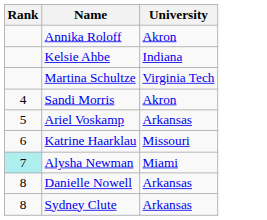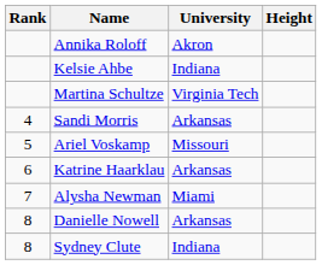 <table class="wikitable sortable" style="text-align:center">
 <tr>
 <th>Rank</th>
 <th>Name</th>
 <th>University</th>
+<th>Height</th>
 </tr>
 <tr>
 <td></td>
 <td align=left><a href='#'>Annika Roloff</a> </td>
 <td align=left><a href='#'>Akron</a></td>
+<td></td>
 </tr>
 <tr>
 <td></td>
 <td align=left><a href='#'>Kelsie Ahbe</a> </td>
 <td align=left><a href='#'>Indiana</a></td>
+<td></td>
 </tr>
 <tr>
 <td></td>
 <td align=left><a href='#'>Martina Schultze</a></td>
 <td align="left"><a href='#'>Virginia Tech</a></td>
+<td></td>
 </tr>
 <tr>
 <td>4</td>
 <td align=left><a href='#'>Sandi Morris</a></td>
-<td align=left><a href='#'>Akron</a></td>
+<td align=left><a href='#'>Arkansas</a></td>
+<td></td>
 </tr>
 <tr>
 <td>5</td>
 <td align=left><a href='#'>Ariel Voskamp</a></td>
-<td align="left"><a href='#'>Arkansas</a></td>
+<td align="left"><a href='#'>Missouri</a></td>
+<td></td>
 </tr>
 <tr>
 <td>6</td>
 <td align=left><a href='#'>Katrine Haarklau</a></td>
-<td align="left"><a href='#'>Missouri</a></td>
+<td align="left"><a href='#'>Arkansas</a></td>
+<td></td>
 </tr>
 <tr>
-<td style="background: paleturquoise;">7</td>
+<td>7</td>
 <td align=left><a href='#'>Alysha Newman</a> </td>
 <td align=left><a href='#'>Miami</a></td>
+<td></td>
 </tr>
 <tr>
 <td>8</td>
 <td align=left><a href='#'>Danielle Nowell</a></td>
 <td align="left"><a href='#'>Arkansas</a></td>
+<td></td>
 </tr>
 <tr>
 <td>8</td>
 <td align=left><a href='#'>Sydney Clute</a></td>
-<td align=left><a href='#'>Arkansas</a></td>
+<td align="left"><a href='#'>Indiana</a></td>
+<td></td>
 </tr>
 </table>
